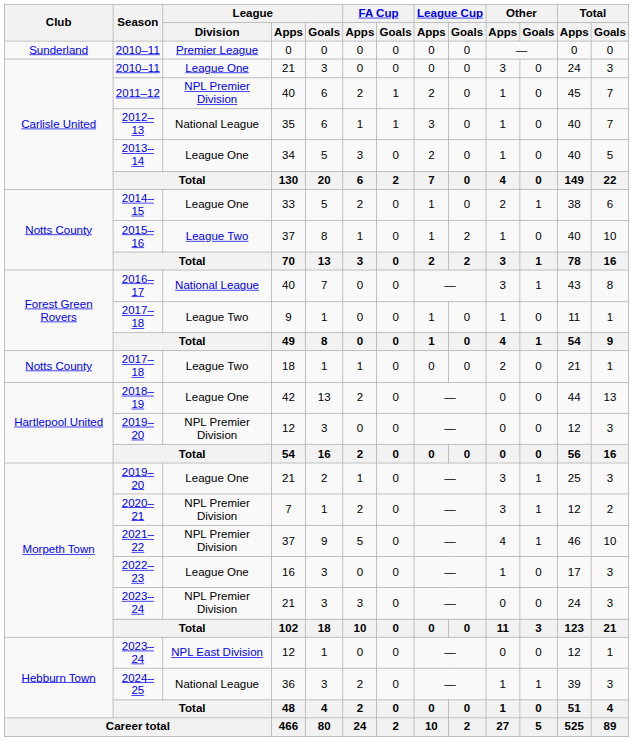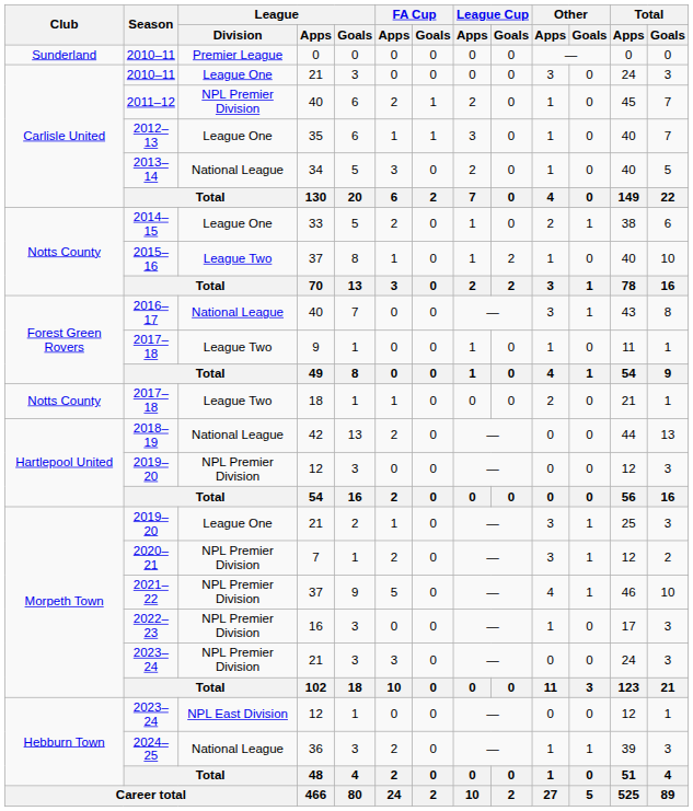 <table class="wikitable" style="text-align:center">
 <tr>
 <th rowspan="2">Club</th>
 <th rowspan="2">Season</th>
 <th colspan="3">League</th>
 <th colspan="2"><a href='#'>FA Cup</a></th>
 <th colspan="2"><a href='#'>League Cup</a></th>
 <th colspan="2">Other</th>
 <th colspan="2">Total</th>
 </tr>
 <tr>
 <th>Division</th>
 <th>Apps</th>
 <th>Goals</th>
 <th>Apps</th>
 <th>Goals</th>
 <th>Apps</th>
 <th>Goals</th>
 <th>Apps</th>
 <th>Goals</th>
 <th>Apps</th>
 <th>Goals</th>
 </tr>
 <tr>
 <td><a href='#'>Sunderland</a></td>
 <td><a href='#'>2010–11</a></td>
 <td><a href='#'>Premier League</a></td>
 <td>0</td>
 <td>0</td>
 <td>0</td>
 <td>0</td>
 <td>0</td>
 <td>0</td>
 <td colspan="2">—</td>
 <td>0</td>
 <td>0</td>
 </tr>
 <tr>
 <td rowspan="5"><a href='#'>Carlisle United</a></td>
 <td><a href='#'>2010–11</a></td>
 <td><a href='#'>League One</a></td>
 <td>21</td>
 <td>3</td>
 <td>0</td>
 <td>0</td>
 <td>0</td>
 <td>0</td>
 <td>3</td>
 <td>0</td>
 <td>24</td>
 <td>3</td>
 </tr>
 <tr>
 <td><a href='#'>2011–12</a></td>
 <td><a href='#'>NPL Premier Division</a></td>
 <td>40</td>
 <td>6</td>
 <td>2</td>
 <td>1</td>
 <td>2</td>
 <td>0</td>
 <td>1</td>
 <td>0</td>
 <td>45</td>
 <td>7</td>
 </tr>
 <tr>
 <td><a href='#'>2012–13</a></td>
-<td>National League</td>
+<td>League One</td>
 <td>35</td>
 <td>6</td>
 <td>1</td>
 <td>1</td>
 <td>3</td>
 <td>0</td>
 <td>1</td>
 <td>0</td>
 <td>40</td>
 <td>7</td>
 </tr>
 <tr>
 <td><a href='#'>2013–14</a></td>
-<td>League One</td>
+<td>National League</td>
 <td>34</td>
 <td>5</td>
 <td>3</td>
 <td>0</td>
 <td>2</td>
 <td>0</td>
 <td>1</td>
 <td>0</td>
 <td>40</td>
 <td>5</td>
 </tr>
 <tr>
 <th colspan="2">Total</th>
 <th>130</th>
 <th>20</th>
 <th>6</th>
 <th>2</th>
 <th>7</th>
 <th>0</th>
 <th>4</th>
 <th>0</th>
 <th>149</th>
 <th>22</th>
 </tr>
 <tr>
 <td rowspan="3"><a href='#'>Notts County</a></td>
 <td><a href='#'>2014–15</a></td>
 <td>League One</td>
 <td>33</td>
 <td>5</td>
 <td>2</td>
 <td>0</td>
 <td>1</td>
 <td>0</td>
 <td>2</td>
 <td>1</td>
 <td>38</td>
 <td>6</td>
 </tr>
 <tr>
 <td><a href='#'>2015–16</a></td>
 <td><a href='#'>League Two</a></td>
 <td>37</td>
 <td>8</td>
 <td>1</td>
 <td>0</td>
 <td>1</td>
 <td>2</td>
 <td>1</td>
 <td>0</td>
 <td>40</td>
 <td>10</td>
 </tr>
 <tr>
 <th colspan="2">Total</th>
 <th>70</th>
 <th>13</th>
 <th>3</th>
 <th>0</th>
 <th>2</th>
 <th>2</th>
 <th>3</th>
 <th>1</th>
 <th>78</th>
 <th>16</th>
 </tr>
 <tr>
 <td rowspan="3"><a href='#'>Forest Green Rovers</a></td>
 <td><a href='#'>2016–17</a></td>
 <td><a href='#'>National League</a></td>
 <td>40</td>
 <td>7</td>
 <td>0</td>
 <td>0</td>
 <td colspan="2">—</td>
 <td>3</td>
 <td>1</td>
 <td>43</td>
 <td>8</td>
 </tr>
 <tr>
 <td><a href='#'>2017–18</a></td>
 <td>League Two</td>
 <td>9</td>
 <td>1</td>
 <td>0</td>
 <td>0</td>
 <td>1</td>
 <td>0</td>
 <td>1</td>
 <td>0</td>
 <td>11</td>
 <td>1</td>
 </tr>
 <tr>
 <th colspan="2">Total</th>
 <th>49</th>
 <th>8</th>
 <th>0</th>
 <th>0</th>
 <th>1</th>
 <th>0</th>
 <th>4</th>
 <th>1</th>
 <th>54</th>
 <th>9</th>
 </tr>
 <tr>
 <td rowspan="1"><a href='#'>Notts County</a></td>
 <td><a href='#'>2017–18</a></td>
 <td>League Two</td>
 <td>18</td>
 <td>1</td>
 <td>1</td>
 <td>0</td>
 <td>0</td>
 <td>0</td>
 <td>2</td>
 <td>0</td>
 <td>21</td>
 <td>1</td>
 </tr>
 <tr>
 <td rowspan="3"><a href='#'>Hartlepool United</a></td>
 <td><a href='#'>2018–19</a></td>
-<td>League One</td>
+<td>National League</td>
 <td>42</td>
 <td>13</td>
 <td>2</td>
 <td>0</td>
 <td colspan="2">—</td>
 <td>0</td>
 <td>0</td>
 <td>44</td>
 <td>13</td>
 </tr>
 <tr>
 <td><a href='#'>2019–20</a></td>
 <td>NPL Premier Division</td>
 <td>12</td>
 <td>3</td>
 <td>0</td>
 <td>0</td>
 <td colspan="2">—</td>
 <td>0</td>
 <td>0</td>
 <td>12</td>
 <td>3</td>
 </tr>
 <tr>
 <th colspan="2">Total</th>
 <th>54</th>
 <th>16</th>
 <th>2</th>
 <th>0</th>
 <th>0</th>
 <th>0</th>
 <th>0</th>
 <th>0</th>
 <th>56</th>
 <th>16</th>
 </tr>
 <tr>
 <td rowspan="6"><a href='#'>Morpeth Town</a></td>
 <td><a href='#'>2019–20</a></td>
 <td>League One</td>
 <td>21</td>
 <td>2</td>
 <td>1</td>
 <td>0</td>
 <td colspan="2">—</td>
 <td>3</td>
 <td>1</td>
 <td>25</td>
 <td>3</td>
 </tr>
 <tr>
 <td><a href='#'>2020–21</a></td>
 <td>NPL Premier Division</td>
 <td>7</td>
 <td>1</td>
 <td>2</td>
 <td>0</td>
 <td colspan="2">—</td>
 <td>3</td>
 <td>1</td>
 <td>12</td>
 <td>2</td>
 </tr>
 <tr>
 <td><a href='#'>2021–22</a></td>
 <td>NPL Premier Division</td>
 <td>37</td>
 <td>9</td>
 <td>5</td>
 <td>0</td>
 <td colspan="2">—</td>
 <td>4</td>
 <td>1</td>
 <td>46</td>
 <td>10</td>
 </tr>
 <tr>
 <td><a href='#'>2022–23</a></td>
-<td>League One</td>
+<td>NPL Premier Division</td>
 <td>16</td>
 <td>3</td>
 <td>0</td>
 <td>0</td>
 <td colspan="2">—</td>
 <td>1</td>
 <td>0</td>
 <td>17</td>
 <td>3</td>
 </tr>
 <tr>
 <td><a href='#'>2023–24</a></td>
 <td>NPL Premier Division</td>
 <td>21</td>
 <td>3</td>
 <td>3</td>
 <td>0</td>
 <td colspan="2">—</td>
 <td>0</td>
 <td>0</td>
 <td>24</td>
 <td>3</td>
 </tr>
 <tr>
 <th colspan="2">Total</th>
 <th>102</th>
 <th>18</th>
 <th>10</th>
 <th>0</th>
 <th>0</th>
 <th>0</th>
 <th>11</th>
 <th>3</th>
 <th>123</th>
 <th>21</th>
 </tr>
 <tr>
 <td rowspan="3"><a href='#'>Hebburn Town</a></td>
 <td><a href='#'>2023–24</a></td>
 <td><a href='#'>NPL East Division</a></td>
 <td>12</td>
 <td>1</td>
 <td>0</td>
 <td>0</td>
 <td colspan="2">—</td>
 <td>0</td>
 <td>0</td>
 <td>12</td>
 <td>1</td>
 </tr>
 <tr>
 <td><a href='#'>2024–25</a></td>
 <td>National League</td>
 <td>36</td>
 <td>3</td>
 <td>2</td>
 <td>0</td>
 <td colspan="2">—</td>
 <td>1</td>
 <td>1</td>
 <td>39</td>
 <td>3</td>
 </tr>
 <tr>
 <th colspan="2">Total</th>
 <th>48</th>
 <th>4</th>
 <th>2</th>
 <th>0</th>
 <th>0</th>
 <th>0</th>
 <th>1</th>
 <th>0</th>
 <th>51</th>
 <th>4</th>
 </tr>
 <tr>
 <th colspan="3">Career total</th>
 <th>466</th>
 <th>80</th>
 <th>24</th>
 <th>2</th>
 <th>10</th>
 <th>2</th>
 <th>27</th>
 <th>5</th>
 <th>525</th>
 <th>89</th>
 </tr>
 </table>
